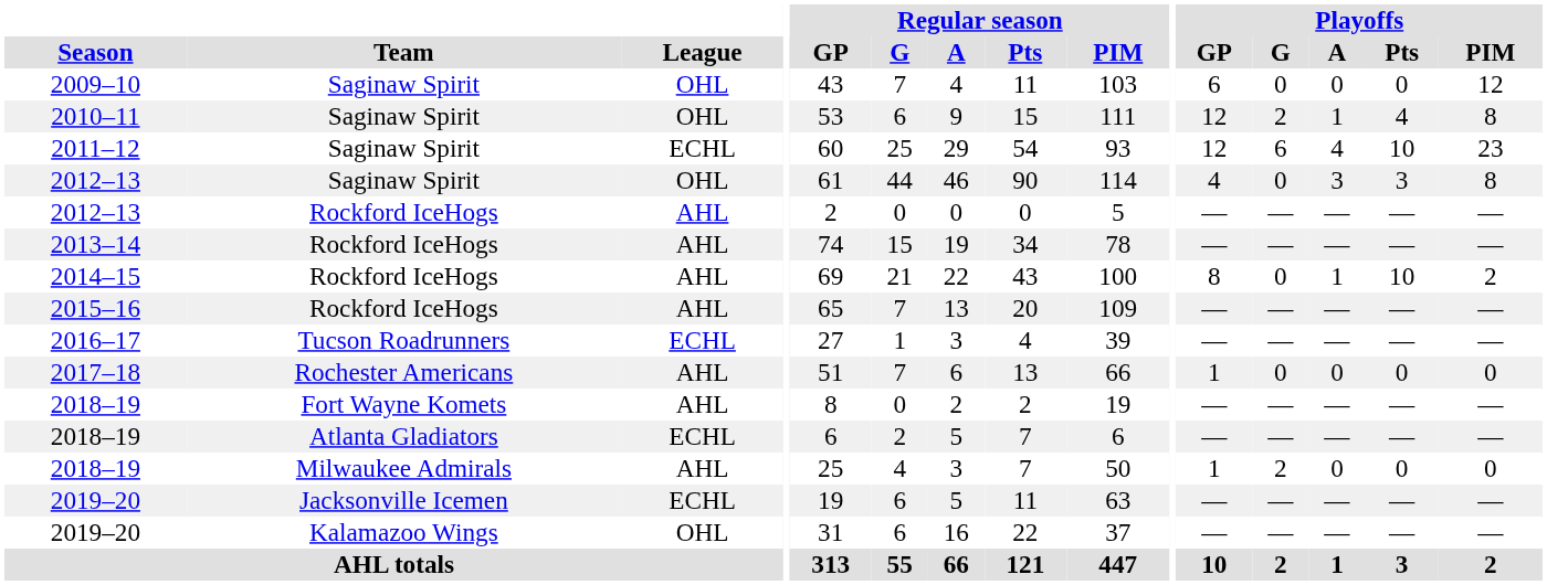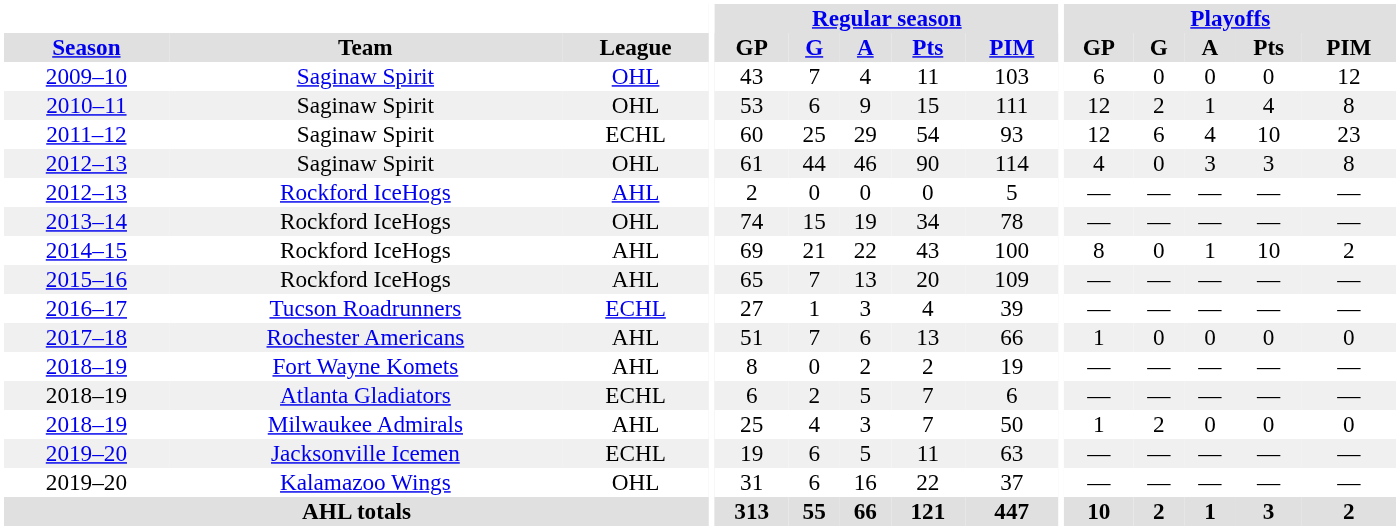 <table border="0" cellpadding="1" cellspacing="0" style="text-align:center; width:60em">
 <tr bgcolor="#e0e0e0">
 <th colspan="3" bgcolor="#ffffff"></th>
 <th rowspan="99" bgcolor="#ffffff"></th>
 <th colspan="5"><a href='#'>Regular season</a></th>
 <th rowspan="99" bgcolor="#ffffff"></th>
 <th colspan="5"><a href='#'>Playoffs</a></th>
 </tr>
 <tr bgcolor="#e0e0e0">
 <th><a href='#'>Season</a></th>
 <th>Team</th>
 <th>League</th>
 <th>GP</th>
 <th><a href='#'>G</a></th>
 <th><a href='#'>A</a></th>
 <th><a href='#'>Pts</a></th>
 <th><a href='#'>PIM</a></th>
 <th>GP</th>
 <th>G</th>
 <th>A</th>
 <th>Pts</th>
 <th>PIM</th>
 </tr>
 <tr>
 <td><a href='#'>2009–10</a></td>
 <td><a href='#'>Saginaw Spirit</a></td>
 <td><a href='#'>OHL</a></td>
 <td>43</td>
 <td>7</td>
 <td>4</td>
 <td>11</td>
 <td>103</td>
 <td>6</td>
 <td>0</td>
 <td>0</td>
 <td>0</td>
 <td>12</td>
 </tr>
 <tr bgcolor="#f0f0f0">
 <td><a href='#'>2010–11</a></td>
 <td>Saginaw Spirit</td>
 <td>OHL</td>
 <td>53</td>
 <td>6</td>
 <td>9</td>
 <td>15</td>
 <td>111</td>
 <td>12</td>
 <td>2</td>
 <td>1</td>
 <td>4</td>
 <td>8</td>
 </tr>
 <tr>
 <td><a href='#'>2011–12</a></td>
 <td>Saginaw Spirit</td>
 <td>ECHL</td>
 <td>60</td>
 <td>25</td>
 <td>29</td>
 <td>54</td>
 <td>93</td>
 <td>12</td>
 <td>6</td>
 <td>4</td>
 <td>10</td>
 <td>23</td>
 </tr>
 <tr bgcolor="#f0f0f0">
 <td><a href='#'>2012–13</a></td>
 <td>Saginaw Spirit</td>
 <td>OHL</td>
 <td>61</td>
 <td>44</td>
 <td>46</td>
 <td>90</td>
 <td>114</td>
 <td>4</td>
 <td>0</td>
 <td>3</td>
 <td>3</td>
 <td>8</td>
 </tr>
 <tr>
 <td><a href='#'>2012–13</a></td>
 <td><a href='#'>Rockford IceHogs</a></td>
 <td><a href='#'>AHL</a></td>
 <td>2</td>
 <td>0</td>
 <td>0</td>
 <td>0</td>
 <td>5</td>
 <td>—</td>
 <td>—</td>
 <td>—</td>
 <td>—</td>
 <td>—</td>
 </tr>
 <tr bgcolor="#f0f0f0">
 <td><a href='#'>2013–14</a></td>
 <td>Rockford IceHogs</td>
-<td>AHL</td>
+<td>OHL</td>
 <td>74</td>
 <td>15</td>
 <td>19</td>
 <td>34</td>
 <td>78</td>
 <td>—</td>
 <td>—</td>
 <td>—</td>
 <td>—</td>
 <td>—</td>
 </tr>
 <tr>
 <td><a href='#'>2014–15</a></td>
 <td>Rockford IceHogs</td>
 <td>AHL</td>
 <td>69</td>
 <td>21</td>
 <td>22</td>
 <td>43</td>
 <td>100</td>
 <td>8</td>
 <td>0</td>
 <td>1</td>
 <td>10</td>
 <td>2</td>
 </tr>
 <tr bgcolor="#f0f0f0">
 <td><a href='#'>2015–16</a></td>
 <td>Rockford IceHogs</td>
 <td>AHL</td>
 <td>65</td>
 <td>7</td>
 <td>13</td>
 <td>20</td>
 <td>109</td>
 <td>—</td>
 <td>—</td>
 <td>—</td>
 <td>—</td>
 <td>—</td>
 </tr>
 <tr>
 <td><a href='#'>2016–17</a></td>
 <td><a href='#'>Tucson Roadrunners</a></td>
 <td><a href='#'>ECHL</a></td>
 <td>27</td>
 <td>1</td>
 <td>3</td>
 <td>4</td>
 <td>39</td>
 <td>—</td>
 <td>—</td>
 <td>—</td>
 <td>—</td>
 <td>—</td>
 </tr>
 <tr bgcolor="#f0f0f0">
 <td><a href='#'>2017–18</a></td>
 <td><a href='#'>Rochester Americans</a></td>
 <td>AHL</td>
 <td>51</td>
 <td>7</td>
 <td>6</td>
 <td>13</td>
 <td>66</td>
 <td>1</td>
 <td>0</td>
 <td>0</td>
 <td>0</td>
 <td>0</td>
 </tr>
 <tr>
 <td><a href='#'>2018–19</a></td>
 <td><a href='#'>Fort Wayne Komets</a></td>
 <td>AHL</td>
 <td>8</td>
 <td>0</td>
 <td>2</td>
 <td>2</td>
 <td>19</td>
 <td>—</td>
 <td>—</td>
 <td>—</td>
 <td>—</td>
 <td>—</td>
 </tr>
 <tr bgcolor="#f0f0f0">
 <td>2018–19</td>
 <td><a href='#'>Atlanta Gladiators</a></td>
 <td>ECHL</td>
 <td>6</td>
 <td>2</td>
 <td>5</td>
 <td>7</td>
 <td>6</td>
 <td>—</td>
 <td>—</td>
 <td>—</td>
 <td>—</td>
 <td>—</td>
 </tr>
 <tr>
 <td><a href='#'>2018–19</a></td>
 <td><a href='#'>Milwaukee Admirals</a></td>
 <td>AHL</td>
 <td>25</td>
 <td>4</td>
 <td>3</td>
 <td>7</td>
 <td>50</td>
 <td>1</td>
 <td>2</td>
 <td>0</td>
 <td>0</td>
 <td>0</td>
 </tr>
 <tr bgcolor="#f0f0f0">
 <td><a href='#'>2019–20</a></td>
 <td><a href='#'>Jacksonville Icemen</a></td>
 <td>ECHL</td>
 <td>19</td>
 <td>6</td>
 <td>5</td>
 <td>11</td>
 <td>63</td>
 <td>—</td>
 <td>—</td>
 <td>—</td>
 <td>—</td>
 <td>—</td>
 </tr>
 <tr>
 <td>2019–20</td>
 <td><a href='#'>Kalamazoo Wings</a></td>
 <td>OHL</td>
 <td>31</td>
 <td>6</td>
 <td>16</td>
 <td>22</td>
 <td>37</td>
 <td>—</td>
 <td>—</td>
 <td>—</td>
 <td>—</td>
 <td>—</td>
 </tr>
 <tr bgcolor="#e0e0e0">
 <th colspan="3">AHL totals</th>
 <th>313</th>
 <th>55</th>
 <th>66</th>
 <th>121</th>
 <th>447</th>
 <th>10</th>
 <th>2</th>
 <th>1</th>
 <th>3</th>
 <th>2</th>
 </tr>
 </table>
